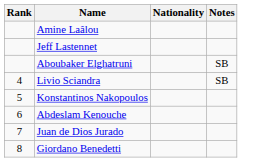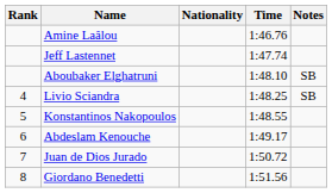 <table class="wikitable sortable" style="text-align:center">
 <tr>
 <th>Rank</th>
 <th>Name</th>
 <th>Nationality</th>
+<th>Time</th>
 <th>Notes</th>
 </tr>
 <tr>
 <td></td>
 <td align=left><a href='#'>Amine Laâlou</a></td>
 <td align=left></td>
+<td>1:46.76</td>
 <td></td>
 </tr>
 <tr>
 <td></td>
 <td align=left><a href='#'>Jeff Lastennet</a></td>
 <td align=left></td>
+<td>1:47.74</td>
 <td></td>
 </tr>
 <tr>
 <td></td>
 <td align=left><a href='#'>Aboubaker Elghatruni</a></td>
 <td align=left></td>
+<td>1:48.10</td>
 <td>SB</td>
 </tr>
 <tr>
 <td>4</td>
 <td align=left><a href='#'>Livio Sciandra</a></td>
 <td align=left></td>
+<td>1:48.25</td>
 <td>SB</td>
 </tr>
 <tr>
 <td>5</td>
 <td align=left><a href='#'>Konstantinos Nakopoulos</a></td>
 <td align=left></td>
+<td>1:48.55</td>
 <td></td>
 </tr>
 <tr>
 <td>6</td>
 <td align=left><a href='#'>Abdeslam Kenouche</a></td>
 <td align=left></td>
+<td>1:49.17</td>
 <td></td>
 </tr>
 <tr>
 <td>7</td>
 <td align=left><a href='#'>Juan de Dios Jurado</a></td>
 <td align=left></td>
+<td>1:50.72</td>
 <td></td>
 </tr>
 <tr>
 <td>8</td>
 <td align=left><a href='#'>Giordano Benedetti</a></td>
 <td align=left></td>
+<td>1:51.56</td>
 <td></td>
 </tr>
 </table>
